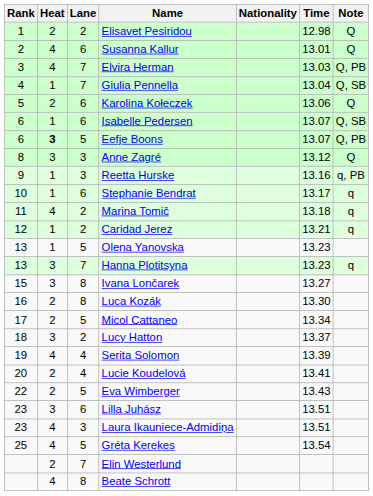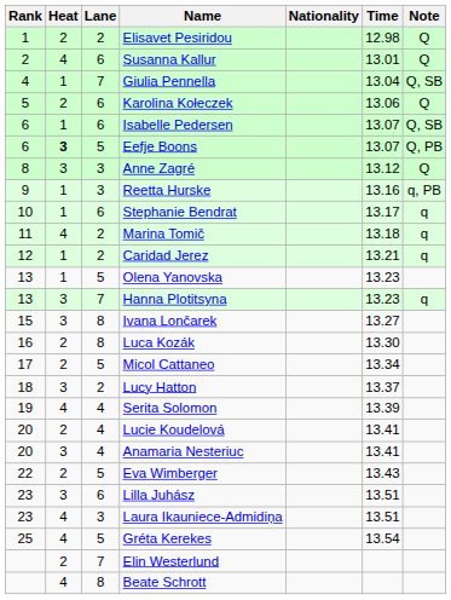 <table class="wikitable sortable" style="text-align:center">
 <tr>
 <th>Rank</th>
 <th>Heat</th>
 <th>Lane</th>
 <th>Name</th>
 <th>Nationality</th>
 <th>Time</th>
 <th>Note</th>
 </tr>
 <tr bgcolor=ccffcc>
 <td>1</td>
 <td>2</td>
 <td>2</td>
 <td align=left><a href='#'>Elisavet Pesiridou</a></td>
 <td align=left></td>
 <td>12.98</td>
 <td>Q</td>
 </tr>
 <tr bgcolor=ccffcc>
 <td>2</td>
 <td>4</td>
 <td>6</td>
 <td align=left><a href='#'>Susanna Kallur</a></td>
 <td align=left></td>
 <td>13.01</td>
 <td>Q</td>
-</tr>
-<tr bgcolor=ccffcc>
-<td>3</td>
-<td>4</td>
-<td>7</td>
-<td align=left><a href='#'>Elvira Herman</a></td>
-<td align=left></td>
-<td>13.03</td>
-<td>Q, PB</td>
 </tr>
 <tr bgcolor=ccffcc>
 <td>4</td>
 <td>1</td>
 <td>7</td>
 <td align=left><a href='#'>Giulia Pennella</a></td>
 <td align=left></td>
 <td>13.04</td>
 <td>Q, SB</td>
 </tr>
 <tr bgcolor=ccffcc>
 <td>5</td>
 <td>2</td>
 <td>6</td>
 <td align=left><a href='#'>Karolina Kołeczek</a></td>
 <td align=left></td>
 <td>13.06</td>
 <td>Q</td>
 </tr>
 <tr bgcolor=ccffcc>
 <td>6</td>
 <td>1</td>
 <td>6</td>
 <td align=left><a href='#'>Isabelle Pedersen</a></td>
 <td align=left></td>
 <td>13.07</td>
 <td>Q, SB</td>
 </tr>
 <tr bgcolor=ccffcc>
 <td>6</td>
 <td><strong>3</strong></td>
 <td>5</td>
 <td align=left><a href='#'>Eefje Boons</a></td>
 <td align=left></td>
 <td>13.07</td>
 <td>Q, PB</td>
 </tr>
 <tr bgcolor=ccffcc>
 <td>8</td>
 <td>3</td>
 <td>3</td>
 <td align=left><a href='#'>Anne Zagré</a></td>
 <td align=left></td>
 <td>13.12</td>
 <td>Q</td>
 </tr>
 <tr bgcolor=ddffdd>
 <td>9</td>
 <td>1</td>
 <td>3</td>
 <td align=left><a href='#'>Reetta Hurske</a></td>
 <td align=left></td>
 <td>13.16</td>
 <td>q, PB</td>
 </tr>
 <tr bgcolor=ddffdd>
 <td>10</td>
 <td>1</td>
 <td>6</td>
 <td align=left><a href='#'>Stephanie Bendrat</a></td>
 <td align=left></td>
 <td>13.17</td>
 <td>q</td>
 </tr>
 <tr bgcolor=ddffdd>
 <td>11</td>
 <td>4</td>
 <td>2</td>
 <td align=left><a href='#'>Marina Tomič</a></td>
 <td align=left></td>
 <td>13.18</td>
 <td>q</td>
 </tr>
 <tr bgcolor=ddffdd>
 <td>12</td>
 <td>1</td>
 <td>2</td>
 <td align=left><a href='#'>Caridad Jerez</a></td>
 <td align=left></td>
 <td>13.21</td>
 <td>q</td>
 </tr>
 <tr>
 <td>13</td>
 <td>1</td>
 <td>5</td>
 <td align=left><a href='#'>Olena Yanovska</a></td>
 <td align=left></td>
 <td>13.23</td>
 <td></td>
 </tr>
 <tr bgcolor=ddffdd>
 <td>13</td>
 <td>3</td>
 <td>7</td>
 <td align=left><a href='#'>Hanna Plotitsyna</a></td>
 <td align=left></td>
 <td>13.23</td>
 <td>q</td>
 </tr>
 <tr>
 <td>15</td>
 <td>3</td>
 <td>8</td>
 <td align=left><a href='#'>Ivana Lončarek</a></td>
 <td align=left></td>
 <td>13.27</td>
 <td></td>
 </tr>
 <tr>
 <td>16</td>
 <td>2</td>
 <td>8</td>
 <td align=left><a href='#'>Luca Kozák</a></td>
 <td align=left></td>
 <td>13.30</td>
 <td></td>
 </tr>
 <tr>
 <td>17</td>
 <td>2</td>
 <td>5</td>
 <td align=left><a href='#'>Micol Cattaneo</a></td>
 <td align=left></td>
 <td>13.34</td>
 <td></td>
 </tr>
 <tr>
 <td>18</td>
 <td>3</td>
 <td>2</td>
 <td align=left><a href='#'>Lucy Hatton</a></td>
 <td align=left></td>
 <td>13.37</td>
 <td></td>
 </tr>
 <tr>
 <td>19</td>
 <td>4</td>
 <td>4</td>
 <td align=left><a href='#'>Serita Solomon</a></td>
 <td align=left></td>
 <td>13.39</td>
 <td></td>
 </tr>
 <tr>
 <td>20</td>
 <td>2</td>
 <td>4</td>
 <td align=left><a href='#'>Lucie Koudelová</a></td>
 <td align=left></td>
 <td>13.41</td>
 <td></td>
 </tr>
 <tr>
+<td>20</td>
+<td>3</td>
+<td>4</td>
+<td align=left><a href='#'>Anamaria Nesteriuc</a></td>
+<td align=left></td>
+<td>13.41</td>
+<td></td>
+</tr>
+<tr>
 <td>22</td>
 <td>2</td>
 <td>5</td>
 <td align=left><a href='#'>Eva Wimberger</a></td>
 <td align=left></td>
 <td>13.43</td>
 <td></td>
 </tr>
 <tr>
 <td>23</td>
 <td>3</td>
 <td>6</td>
 <td align=left><a href='#'>Lilla Juhász</a></td>
 <td align=left></td>
 <td>13.51</td>
 <td></td>
 </tr>
 <tr>
 <td>23</td>
 <td>4</td>
 <td>3</td>
 <td align=left><a href='#'>Laura Ikauniece-Admidiņa</a></td>
 <td align=left></td>
 <td>13.51</td>
 <td></td>
 </tr>
 <tr>
 <td>25</td>
 <td>4</td>
 <td>5</td>
 <td align=left><a href='#'>Gréta Kerekes</a></td>
 <td align=left></td>
 <td>13.54</td>
 <td></td>
 </tr>
 <tr>
 <td></td>
 <td>2</td>
 <td>7</td>
 <td align=left><a href='#'>Elin Westerlund</a></td>
 <td align=left></td>
 <td></td>
 <td></td>
 </tr>
 <tr>
 <td></td>
 <td>4</td>
 <td>8</td>
 <td align=left><a href='#'>Beate Schrott</a></td>
 <td align=left></td>
 <td></td>
 <td></td>
 </tr>
 </table>
